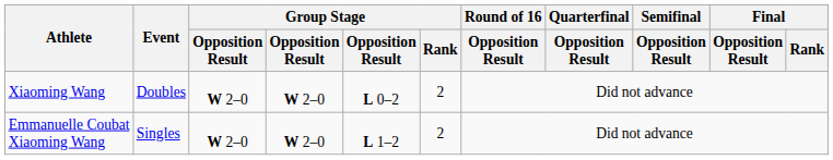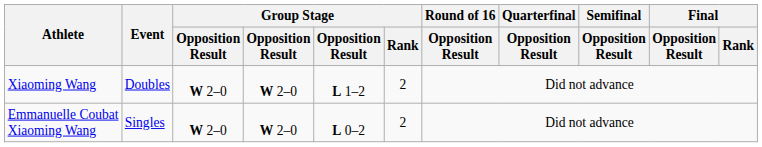 <table class=wikitable style="font-size:90%">
 <tr>
 <th rowspan="2">Athlete</th>
 <th rowspan="2">Event</th>
 <th colspan="4">Group Stage</th>
 <th>Round of 16</th>
 <th>Quarterfinal</th>
 <th>Semifinal</th>
 <th colspan=2>Final</th>
 </tr>
 <tr>
 <th>Opposition<br>Result</th>
 <th>Opposition<br>Result</th>
 <th>Opposition<br>Result</th>
 <th>Rank</th>
 <th>Opposition<br>Result</th>
 <th>Opposition<br>Result</th>
 <th>Opposition<br>Result</th>
 <th>Opposition<br>Result</th>
 <th>Rank</th>
 </tr>
 <tr align=center>
 <td align=left><a href='#'>Xiaoming Wang</a></td>
 <td align=left><a href='#'>Doubles</a></td>
 <td><br><strong>W</strong> 2–0</td>
 <td><br><strong>W</strong> 2–0</td>
-<td><br><strong>L</strong> 0–2</td>
+<td><br><strong>L</strong> 1–2</td>
 <td>2</td>
 <td colspan=5>Did not advance</td>
 </tr>
 <tr align=center>
 <td align=left><a href='#'>Emmanuelle Coubat</a><br><a href='#'>Xiaoming Wang</a></td>
 <td align=left><a href='#'>Singles</a></td>
 <td><br><strong>W</strong> 2–0</td>
 <td><br><strong>W</strong> 2–0</td>
-<td><br><strong>L</strong> 1–2</td>
+<td><br><strong>L</strong> 0–2</td>
 <td>2</td>
 <td colspan=5>Did not advance</td>
 </tr>
 </table>
